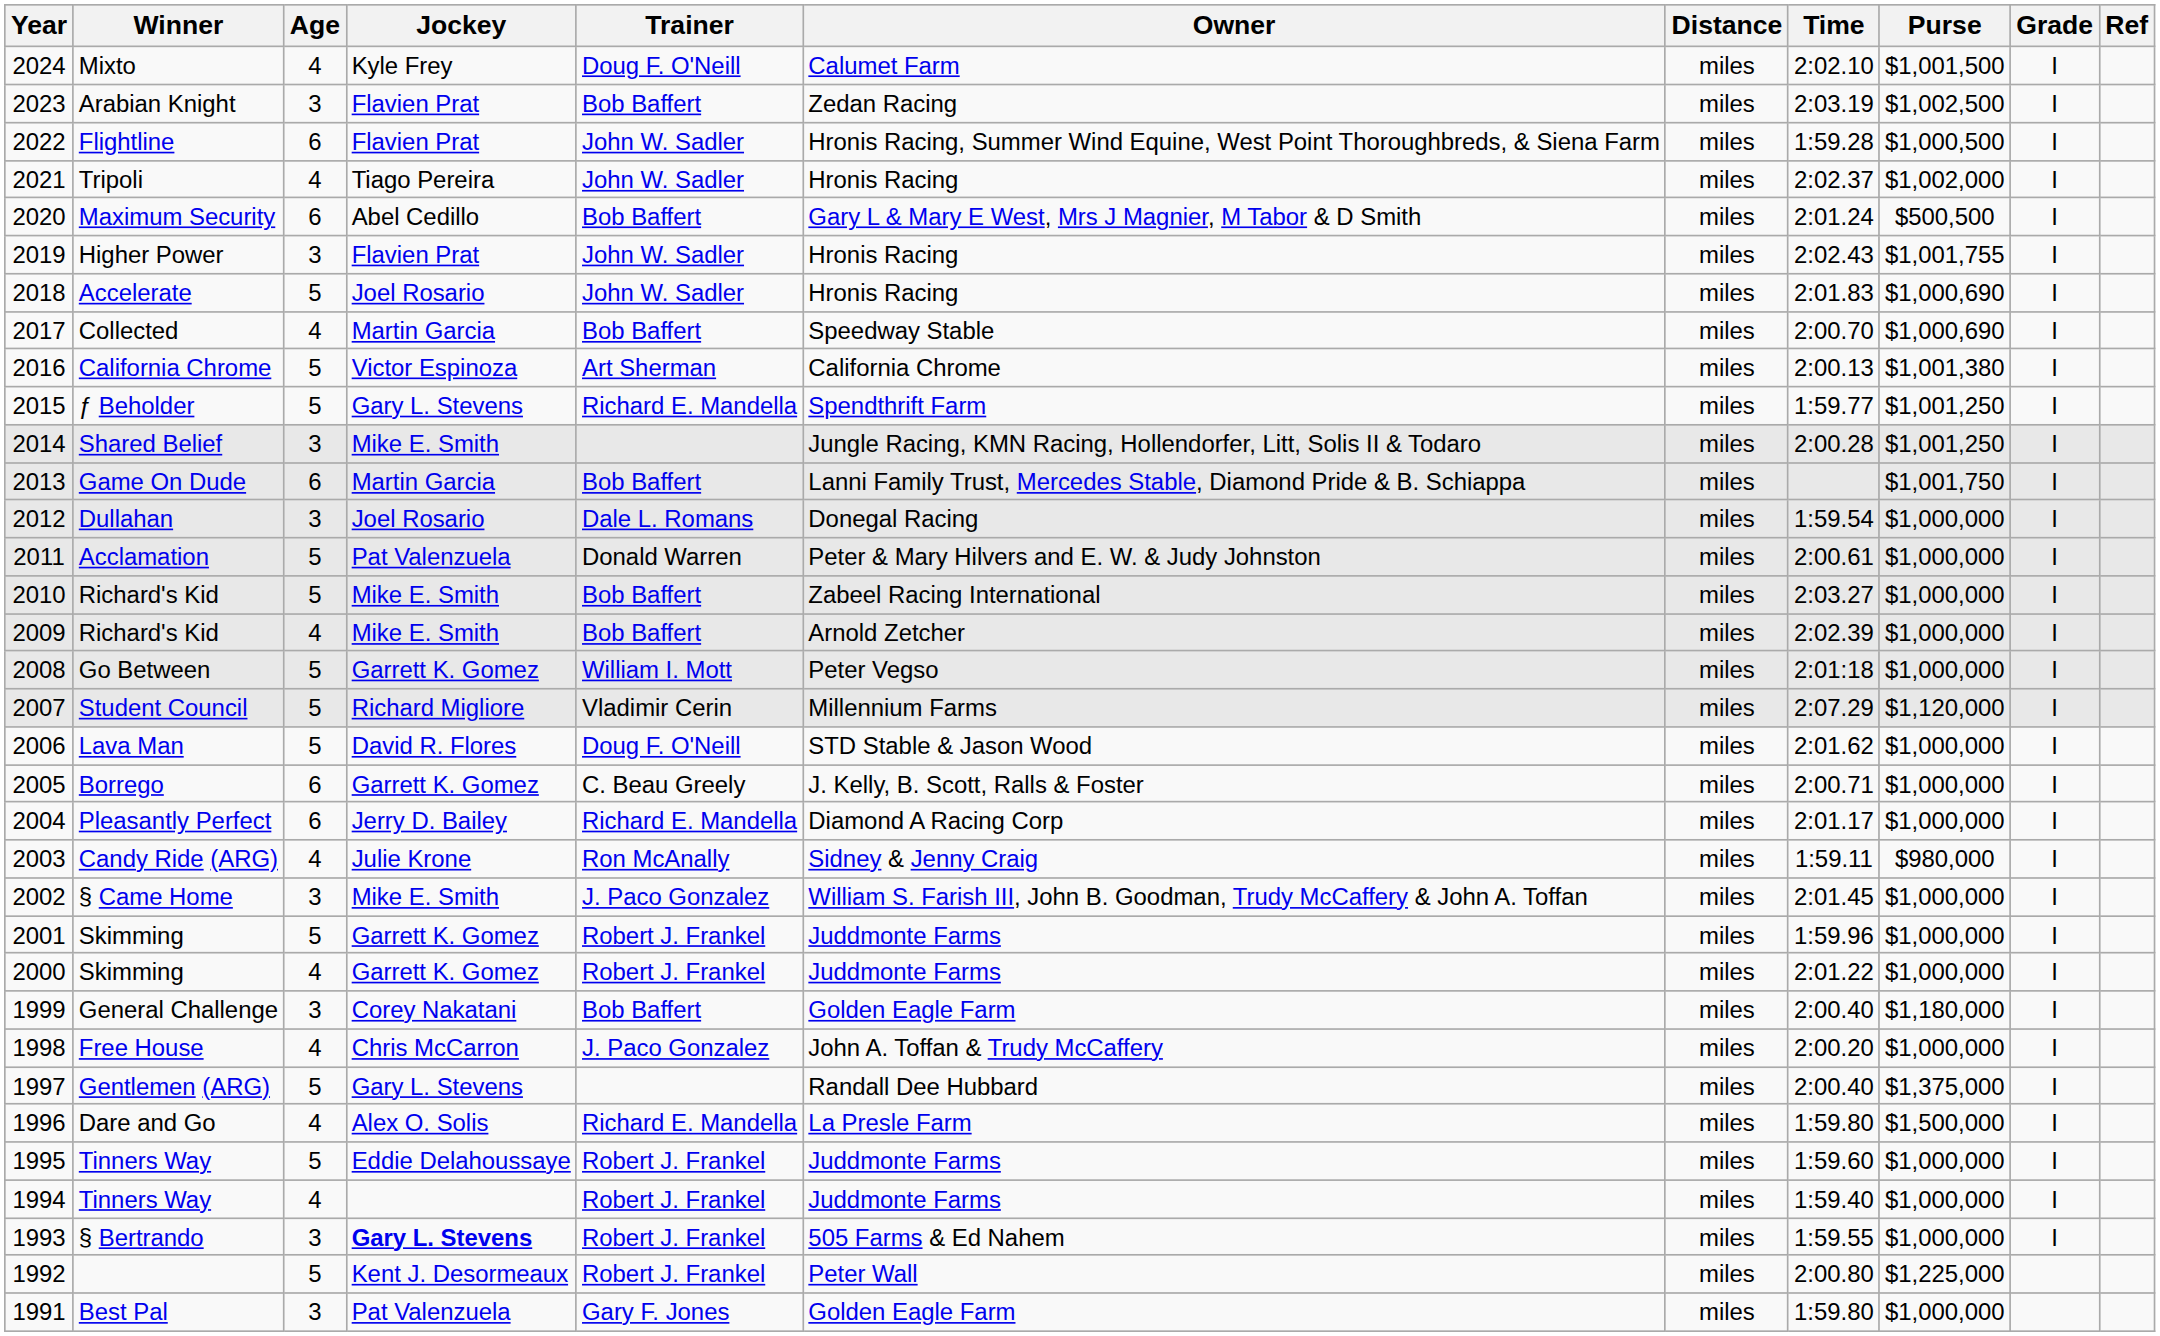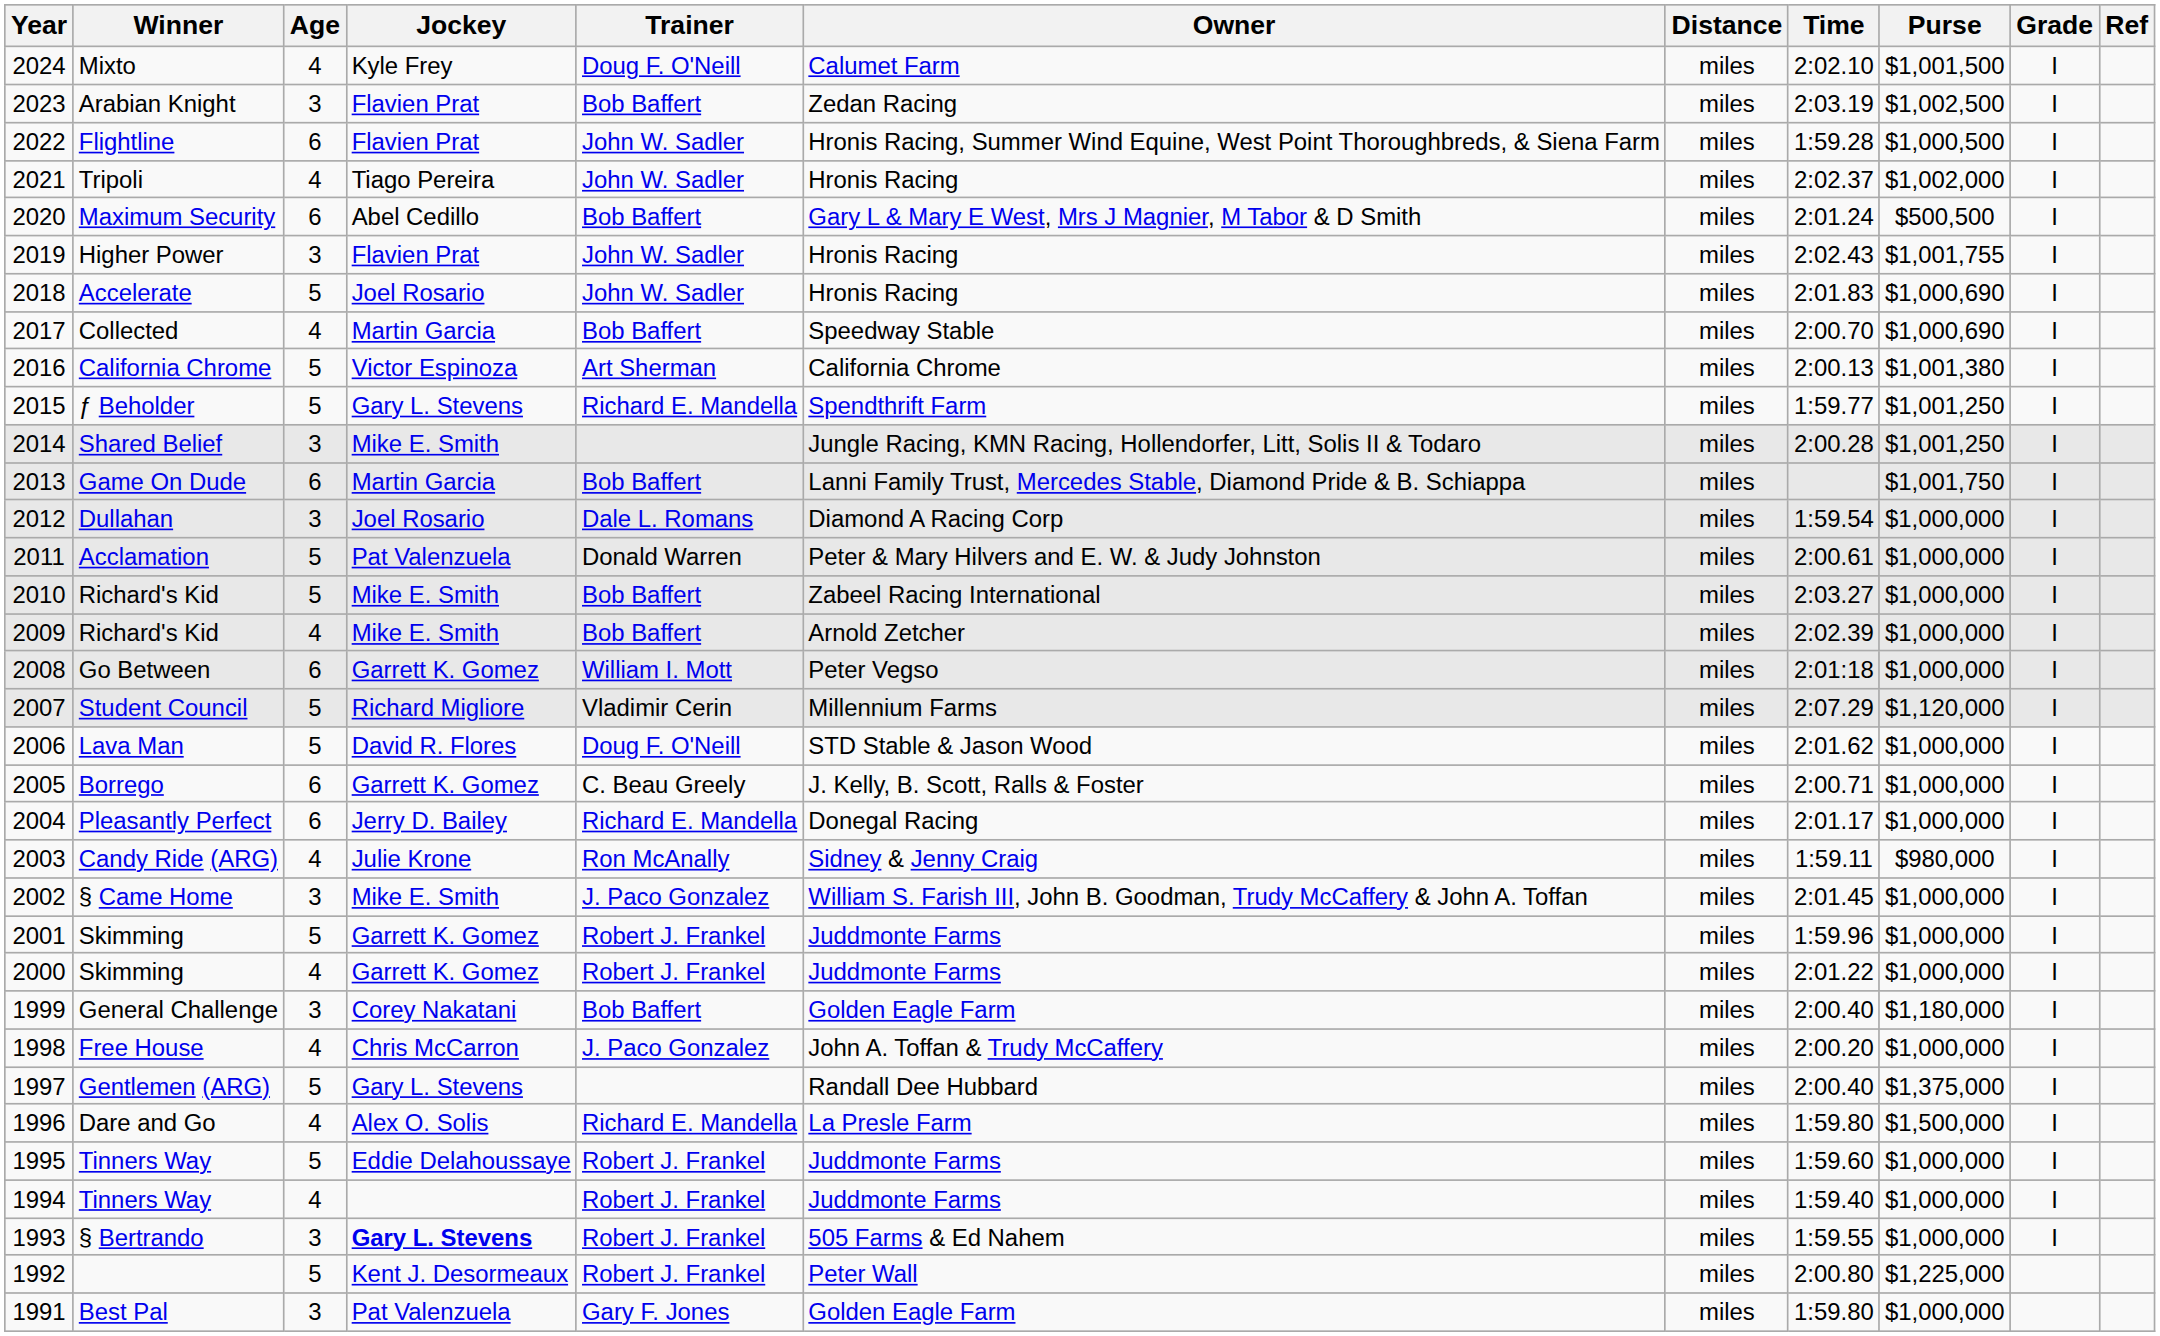 <table class="wikitable sortable">
 <tr>
 <th>Year</th>
 <th>Winner</th>
 <th>Age</th>
 <th>Jockey</th>
 <th>Trainer</th>
 <th>Owner</th>
 <th>Distance</th>
 <th>Time</th>
 <th>Purse</th>
 <th>Grade</th>
 <th>Ref</th>
 </tr>
 <tr style="font-size:90%;">
 <td align="center">2024</td>
 <td>Mixto</td>
 <td align="center">4</td>
 <td>Kyle Frey</td>
 <td><a href='#'>Doug F. O'Neill</a></td>
 <td><a href='#'>Calumet Farm</a></td>
 <td align=center> miles</td>
 <td align=center>2:02.10</td>
 <td align=center>$1,001,500</td>
 <td align=center>I</td>
 <td></td>
 </tr>
 <tr style="font-size:90%;">
 <td align=center>2023</td>
 <td>Arabian Knight</td>
 <td align=center>3</td>
 <td><a href='#'>Flavien Prat</a></td>
 <td><a href='#'>Bob Baffert</a></td>
 <td>Zedan Racing</td>
 <td align=center> miles</td>
 <td align=center>2:03.19</td>
 <td align=center>$1,002,500</td>
 <td align=center>I</td>
 <td></td>
 </tr>
 <tr style="font-size:90%;">
 <td align=center>2022</td>
 <td><a href='#'>Flightline</a></td>
 <td align=center>6</td>
 <td><a href='#'>Flavien Prat</a></td>
 <td><a href='#'>John W. Sadler</a></td>
 <td>Hronis Racing, Summer Wind Equine, West Point Thoroughbreds, & Siena Farm</td>
 <td align=center> miles</td>
 <td align=center>1:59.28</td>
 <td align=center>$1,000,500</td>
 <td align=center>I</td>
 <td></td>
 </tr>
 <tr style="font-size:90%;">
 <td align=center>2021</td>
 <td>Tripoli</td>
 <td align=center>4</td>
 <td>Tiago Pereira</td>
 <td><a href='#'>John W. Sadler</a></td>
 <td>Hronis Racing</td>
 <td align=center> miles</td>
 <td align=center>2:02.37</td>
 <td align=center>$1,002,000</td>
 <td align=center>I</td>
 <td></td>
 </tr>
 <tr style="font-size:90%;">
 <td align=center>2020</td>
 <td><a href='#'>Maximum Security</a></td>
 <td align=center>6</td>
 <td>Abel Cedillo</td>
 <td><a href='#'>Bob Baffert</a></td>
 <td><a href='#'>Gary L & Mary E West</a>, <a href='#'>Mrs J Magnier</a>, <a href='#'>M Tabor</a> & D Smith</td>
 <td align=center> miles</td>
 <td align=center>2:01.24</td>
 <td align=center>$500,500</td>
 <td align=center>I</td>
 <td></td>
 </tr>
 <tr style="font-size:90%;">
 <td align=center>2019</td>
 <td>Higher Power</td>
 <td align=center>3</td>
 <td><a href='#'>Flavien Prat</a></td>
 <td><a href='#'>John W. Sadler</a></td>
 <td>Hronis Racing</td>
 <td align=center> miles</td>
 <td align=center>2:02.43</td>
 <td align=center>$1,001,755</td>
 <td align=center>I</td>
 <td></td>
 </tr>
 <tr style="font-size:90%;">
 <td align=center>2018</td>
 <td><a href='#'>Accelerate</a></td>
 <td align=center>5</td>
 <td><a href='#'>Joel Rosario</a></td>
 <td><a href='#'>John W. Sadler</a></td>
 <td>Hronis Racing</td>
 <td align=center> miles</td>
 <td align=center>2:01.83</td>
 <td align=center>$1,000,690</td>
 <td align=center>I</td>
 <td></td>
 </tr>
 <tr style="font-size:90%;">
 <td align=center>2017</td>
 <td>Collected</td>
 <td align=center>4</td>
 <td><a href='#'>Martin Garcia</a></td>
 <td><a href='#'>Bob Baffert</a></td>
 <td>Speedway Stable</td>
 <td align=center> miles</td>
 <td align=center>2:00.70</td>
 <td align=center>$1,000,690</td>
 <td align=center>I</td>
 <td></td>
 </tr>
 <tr style="font-size:90%;">
 <td align=center>2016</td>
 <td><a href='#'>California Chrome</a></td>
 <td align=center>5</td>
 <td><a href='#'>Victor Espinoza</a></td>
 <td><a href='#'>Art Sherman</a></td>
 <td>California Chrome</td>
 <td align=center> miles</td>
 <td align=center>2:00.13</td>
 <td align=center>$1,001,380</td>
 <td align=center>I</td>
 <td></td>
 </tr>
 <tr style="font-size:90%;">
 <td align=center>2015</td>
 <td>ƒ <a href='#'>Beholder</a></td>
 <td align=center>5</td>
 <td><a href='#'>Gary L. Stevens</a></td>
 <td><a href='#'>Richard E. Mandella</a></td>
 <td><a href='#'>Spendthrift Farm</a></td>
 <td align=center> miles</td>
 <td align=center>1:59.77</td>
 <td align=center>$1,001,250</td>
 <td align=center>I</td>
 <td></td>
 </tr>
 <tr style="font-size:90%; background-color:#E8E8E8">
 <td align=center>2014</td>
 <td><a href='#'>Shared Belief</a></td>
 <td align=center>3</td>
 <td><a href='#'>Mike E. Smith</a></td>
 <td></td>
 <td>Jungle Racing, KMN Racing, Hollendorfer, Litt, Solis II & Todaro</td>
 <td align=center> miles</td>
 <td align=center>2:00.28</td>
 <td align=center>$1,001,250</td>
 <td align=center>I</td>
 <td></td>
 </tr>
 <tr style="font-size:90%; background-color:#E8E8E8">
 <td align=center>2013</td>
 <td><a href='#'>Game On Dude</a></td>
 <td align=center>6</td>
 <td><a href='#'>Martin Garcia</a></td>
 <td><a href='#'>Bob Baffert</a></td>
 <td>Lanni Family Trust, <a href='#'>Mercedes Stable</a>, Diamond Pride & B. Schiappa</td>
 <td align=center> miles</td>
 <td align=center></td>
 <td align=center>$1,001,750</td>
 <td align=center>I</td>
 <td></td>
 </tr>
 <tr style="font-size:90%; background-color:#E8E8E8">
 <td align=center>2012</td>
 <td><a href='#'>Dullahan</a></td>
 <td align=center>3</td>
 <td><a href='#'>Joel Rosario</a></td>
 <td><a href='#'>Dale L. Romans</a></td>
-<td>Donegal Racing</td>
+<td>Diamond A Racing Corp</td>
 <td align=center> miles</td>
 <td align=center>1:59.54</td>
 <td align=center>$1,000,000</td>
 <td align=center>I</td>
 <td></td>
 </tr>
 <tr style="font-size:90%; background-color:#E8E8E8">
 <td align=center>2011</td>
 <td><a href='#'>Acclamation</a></td>
 <td align=center>5</td>
 <td><a href='#'>Pat Valenzuela</a></td>
 <td>Donald Warren</td>
 <td>Peter & Mary Hilvers and E. W. & Judy Johnston</td>
 <td align=center> miles</td>
 <td align=center>2:00.61</td>
 <td align=center>$1,000,000</td>
 <td align=center>I</td>
 <td></td>
 </tr>
 <tr style="font-size:90%; background-color:#E8E8E8">
 <td align=center>2010</td>
 <td>Richard's Kid</td>
 <td align=center>5</td>
 <td><a href='#'>Mike E. Smith</a></td>
 <td><a href='#'>Bob Baffert</a></td>
 <td>Zabeel Racing International</td>
 <td align=center> miles</td>
 <td align=center>2:03.27</td>
 <td align=center>$1,000,000</td>
 <td align=center>I</td>
 <td></td>
 </tr>
 <tr style="font-size:90%; background-color:#E8E8E8">
 <td align=center>2009</td>
 <td>Richard's Kid</td>
 <td align=center>4</td>
 <td><a href='#'>Mike E. Smith</a></td>
 <td><a href='#'>Bob Baffert</a></td>
 <td>Arnold Zetcher</td>
 <td align=center> miles</td>
 <td align=center>2:02.39</td>
 <td align=center>$1,000,000</td>
 <td align=center>I</td>
 <td></td>
 </tr>
 <tr style="font-size:90%; background-color:#E8E8E8">
 <td align=center>2008</td>
 <td>Go Between</td>
-<td align=center>5</td>
+<td align=center>6</td>
 <td><a href='#'>Garrett K. Gomez</a></td>
 <td><a href='#'>William I. Mott</a></td>
 <td>Peter Vegso</td>
 <td align=center> miles</td>
 <td align=center>2:01:18</td>
 <td align=center>$1,000,000</td>
 <td align=center>I</td>
 <td></td>
 </tr>
 <tr style="font-size:90%; background-color:#E8E8E8">
 <td align=center>2007</td>
 <td><a href='#'>Student Council</a></td>
 <td align=center>5</td>
 <td><a href='#'>Richard Migliore</a></td>
 <td>Vladimir Cerin</td>
 <td>Millennium Farms</td>
 <td align=center> miles</td>
 <td align=center>2:07.29</td>
 <td align=center>$1,120,000</td>
 <td align=center>I</td>
 <td></td>
 </tr>
 <tr style="font-size:90%;">
 <td align=center>2006</td>
 <td><a href='#'>Lava Man</a></td>
 <td align=center>5</td>
 <td><a href='#'>David R. Flores</a></td>
 <td><a href='#'>Doug F. O'Neill</a></td>
 <td>STD Stable & Jason Wood</td>
 <td align=center> miles</td>
 <td align=center>2:01.62</td>
 <td align=center>$1,000,000</td>
 <td align=center>I</td>
 <td></td>
 </tr>
 <tr style="font-size:90%;">
 <td align=center>2005</td>
 <td><a href='#'>Borrego</a></td>
 <td align=center>6</td>
 <td><a href='#'>Garrett K. Gomez</a></td>
 <td>C. Beau Greely</td>
 <td>J. Kelly, B. Scott, Ralls & Foster</td>
 <td align=center> miles</td>
 <td align=center>2:00.71</td>
 <td align=center>$1,000,000</td>
 <td align=center>I</td>
 <td></td>
 </tr>
 <tr style="font-size:90%;">
 <td align=center>2004</td>
 <td><a href='#'>Pleasantly Perfect</a></td>
 <td align=center>6</td>
 <td><a href='#'>Jerry D. Bailey</a></td>
 <td><a href='#'>Richard E. Mandella</a></td>
-<td>Diamond A Racing Corp</td>
+<td>Donegal Racing</td>
 <td align=center> miles</td>
 <td align=center>2:01.17</td>
 <td align=center>$1,000,000</td>
 <td align=center>I</td>
 <td></td>
 </tr>
 <tr style="font-size:90%;">
 <td align=center>2003</td>
 <td><a href='#'>Candy Ride</a> <a href='#'>(ARG)</a></td>
 <td align=center>4</td>
 <td><a href='#'>Julie Krone</a></td>
 <td><a href='#'>Ron McAnally</a></td>
 <td><a href='#'>Sidney</a> & <a href='#'>Jenny Craig</a></td>
 <td align=center> miles</td>
 <td align=center>1:59.11</td>
 <td align=center>$980,000</td>
 <td align=center>I</td>
 <td></td>
 </tr>
 <tr style="font-size:90%;">
 <td align=center>2002</td>
 <td>§ <a href='#'>Came Home</a></td>
 <td align=center>3</td>
 <td><a href='#'>Mike E. Smith</a></td>
 <td><a href='#'>J. Paco Gonzalez</a></td>
 <td><a href='#'>William S. Farish III</a>, John B. Goodman, <a href='#'>Trudy McCaffery</a> & John A. Toffan</td>
 <td align=center> miles</td>
 <td align=center>2:01.45</td>
 <td align=center>$1,000,000</td>
 <td align=center>I</td>
 <td></td>
 </tr>
 <tr style="font-size:90%;">
 <td align=center>2001</td>
 <td>Skimming</td>
 <td align=center>5</td>
 <td><a href='#'>Garrett K. Gomez</a></td>
 <td><a href='#'>Robert J. Frankel</a></td>
 <td><a href='#'>Juddmonte Farms</a></td>
 <td align=center> miles</td>
 <td align=center>1:59.96</td>
 <td align=center>$1,000,000</td>
 <td align=center>I</td>
 <td></td>
 </tr>
 <tr style="font-size:90%;">
 <td align=center>2000</td>
 <td>Skimming</td>
 <td align=center>4</td>
 <td><a href='#'>Garrett K. Gomez</a></td>
 <td><a href='#'>Robert J. Frankel</a></td>
 <td><a href='#'>Juddmonte Farms</a></td>
 <td align=center> miles</td>
 <td align=center>2:01.22</td>
 <td align=center>$1,000,000</td>
 <td align=center>I</td>
 <td></td>
 </tr>
 <tr style="font-size:90%;">
 <td align=center>1999</td>
 <td>General Challenge</td>
 <td align=center>3</td>
 <td><a href='#'>Corey Nakatani</a></td>
 <td><a href='#'>Bob Baffert</a></td>
 <td><a href='#'>Golden Eagle Farm</a></td>
 <td align=center> miles</td>
 <td align=center>2:00.40</td>
 <td align=center>$1,180,000</td>
 <td align=center>I</td>
 <td></td>
 </tr>
 <tr style="font-size:90%;">
 <td align=center>1998</td>
 <td><a href='#'>Free House</a></td>
 <td align=center>4</td>
 <td><a href='#'>Chris McCarron</a></td>
 <td><a href='#'>J. Paco Gonzalez</a></td>
 <td>John A. Toffan & <a href='#'>Trudy McCaffery</a></td>
 <td align=center> miles</td>
 <td align=center>2:00.20</td>
 <td align=center>$1,000,000</td>
 <td align=center>I</td>
 <td></td>
 </tr>
 <tr style="font-size:90%;">
 <td align=center>1997</td>
 <td><a href='#'>Gentlemen</a> <a href='#'>(ARG)</a></td>
 <td align=center>5</td>
 <td><a href='#'>Gary L. Stevens</a></td>
 <td></td>
 <td>Randall Dee Hubbard</td>
 <td align=center> miles</td>
 <td align=center>2:00.40</td>
 <td align=center>$1,375,000</td>
 <td align=center>I</td>
 <td></td>
 </tr>
 <tr style="font-size:90%;">
 <td align=center>1996</td>
 <td>Dare and Go</td>
 <td align=center>4</td>
 <td><a href='#'>Alex O. Solis</a></td>
 <td><a href='#'>Richard E. Mandella</a></td>
 <td><a href='#'>La Presle Farm</a></td>
 <td align=center> miles</td>
 <td align=center>1:59.80</td>
 <td align=center>$1,500,000</td>
 <td align=center>I</td>
 <td></td>
 </tr>
 <tr style="font-size:90%;">
 <td align=center>1995</td>
 <td><a href='#'>Tinners Way</a></td>
 <td align=center>5</td>
 <td><a href='#'>Eddie Delahoussaye</a></td>
 <td><a href='#'>Robert J. Frankel</a></td>
 <td><a href='#'>Juddmonte Farms</a></td>
 <td align=center> miles</td>
 <td align=center>1:59.60</td>
 <td align=center>$1,000,000</td>
 <td align=center>I</td>
 <td></td>
 </tr>
 <tr style="font-size:90%;">
 <td align=center>1994</td>
 <td><a href='#'>Tinners Way</a></td>
 <td align=center>4</td>
 <td></td>
 <td><a href='#'>Robert J. Frankel</a></td>
 <td><a href='#'>Juddmonte Farms</a></td>
 <td align=center> miles</td>
 <td align=center>1:59.40</td>
 <td align=center>$1,000,000</td>
 <td align=center>I</td>
 <td></td>
 </tr>
 <tr style="font-size:90%;">
 <td align=center>1993</td>
 <td>§ <a href='#'>Bertrando</a></td>
 <td align=center>3</td>
 <td><strong><a href='#'>Gary L. Stevens</a></strong></td>
 <td><a href='#'>Robert J. Frankel</a></td>
 <td><a href='#'>505 Farms</a> & Ed Nahem</td>
 <td align=center> miles</td>
 <td align=center>1:59.55</td>
 <td align=center>$1,000,000</td>
 <td align=center>I</td>
 <td></td>
 </tr>
 <tr style="font-size:90%;">
 <td align=center>1992</td>
 <td></td>
 <td align=center>5</td>
 <td><a href='#'>Kent J. Desormeaux</a></td>
 <td><a href='#'>Robert J. Frankel</a></td>
 <td><a href='#'>Peter Wall</a></td>
 <td align=center> miles</td>
 <td align=center>2:00.80</td>
 <td align=center>$1,225,000</td>
 <td align=center></td>
 <td></td>
 </tr>
 <tr style="font-size:90%;">
 <td align=center>1991</td>
 <td><a href='#'>Best Pal</a></td>
 <td align=center>3</td>
 <td><a href='#'>Pat Valenzuela</a></td>
 <td><a href='#'>Gary F. Jones</a></td>
 <td><a href='#'>Golden Eagle Farm</a></td>
 <td align=center> miles</td>
 <td align=center>1:59.80</td>
 <td align=center>$1,000,000</td>
 <td align=center></td>
 <td></td>
 </tr>
 </table>
